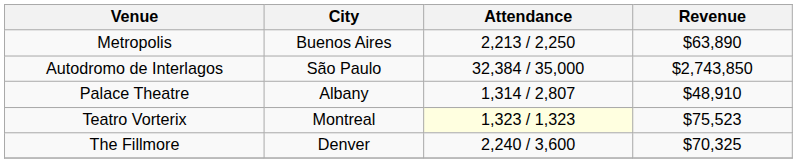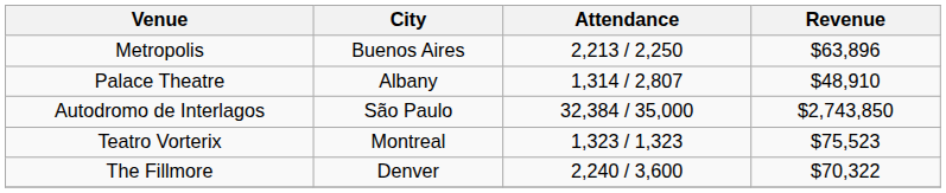 <table class="wikitable" style="text-align:center">
 <tr>
 <th style="width:250px;">Venue</th>
 <th style="width:150px;">City</th>
 <th style="width:200px;">Attendance</th>
 <th style="width:150px;">Revenue</th>
 </tr>
 <tr>
 <td>Metropolis</td>
 <td>Buenos Aires</td>
 <td>2,213 / 2,250</td>
-<td>$63,890</td>
+<td>$63,896</td>
+</tr>
+<tr>
+<td>Palace Theatre</td>
+<td>Albany</td>
+<td>1,314 / 2,807</td>
+<td>$48,910</td>
 </tr>
 <tr>
 <td>Autodromo de Interlagos</td>
 <td>São Paulo</td>
 <td>32,384 / 35,000</td>
 <td>$2,743,850</td>
 </tr>
 <tr>
-<td>Palace Theatre</td>
-<td>Albany</td>
-<td>1,314 / 2,807</td>
-<td>$48,910</td>
-</tr>
-<tr>
 <td>Teatro Vorterix</td>
 <td>Montreal</td>
-<td style="background: lightyellow;">1,323 / 1,323</td>
+<td>1,323 / 1,323</td>
 <td>$75,523</td>
 </tr>
 <tr>
 <td>The Fillmore</td>
 <td>Denver</td>
 <td>2,240 / 3,600</td>
-<td>$70,325</td>
+<td>$70,322</td>
 </tr>
 <tr>
 </tr>
 </table>
